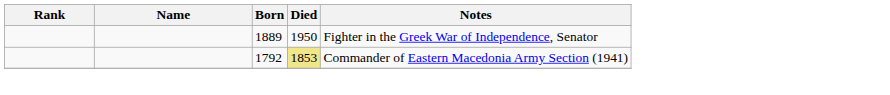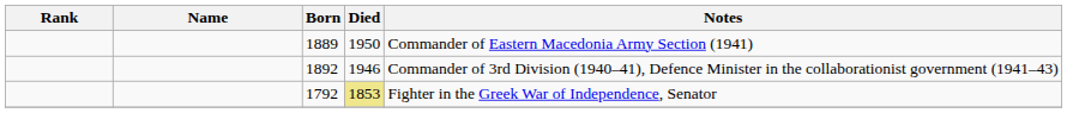 <table class="wikitable sortable">
 <tr>
 <th width="100">Rank</th>
 <th width="180">Name</th>
 <th width="30">Born</th>
 <th width="30">Died</th>
 <th>Notes</th>
 </tr>
 <tr>
 <td></td>
 <td></td>
 <td>1889</td>
 <td>1950</td>
-<td>Fighter in the <a href='#'>Greek War of Independence</a>, Senator</td>
+<td>Commander of <a href='#'>Eastern Macedonia Army Section</a> (1941)</td>
+</tr>
+<tr>
+<td></td>
+<td></td>
+<td>1892</td>
+<td>1946</td>
+<td>Commander of 3rd Division (1940–41), Defence Minister in the collaborationist government (1941–43)</td>
 </tr>
 <tr>
 <td></td>
 <td></td>
 <td>1792</td>
 <td style="background: khaki;">1853</td>
-<td>Commander of <a href='#'>Eastern Macedonia Army Section</a> (1941)</td>
+<td>Fighter in the <a href='#'>Greek War of Independence</a>, Senator</td>
 </tr>
 <tr>
 </tr>
 </table>
